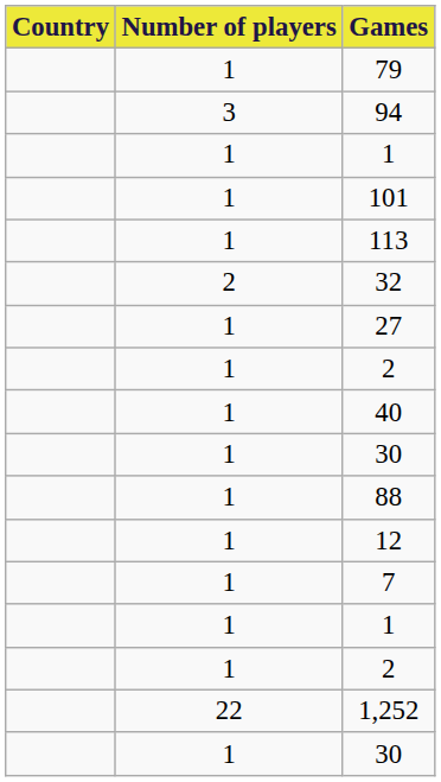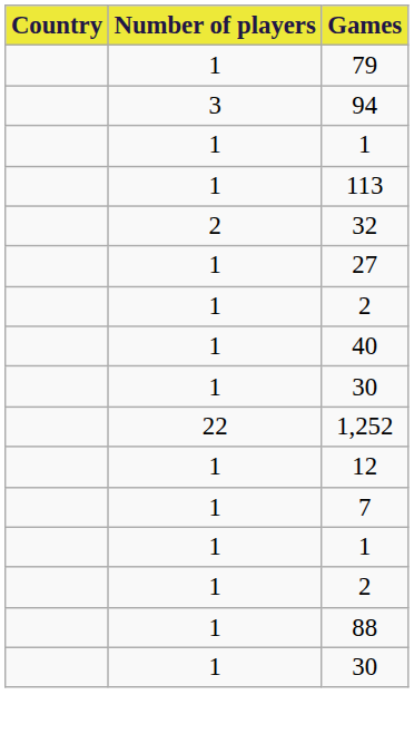 <table class="wikitable sortable">
 <tr>
 <th style="background-color:#EDE939; color:#201547;" scope=col>Country</th>
 <th style="background-color:#EDE939; color:#201547;" scope=col>Number of players</th>
 <th style="background-color:#EDE939; color:#201547;" scope=col>Games</th>
 </tr>
 <tr>
 <td></td>
 <td align=center>1</td>
 <td align=center>79</td>
 </tr>
 <tr>
 <td></td>
 <td align=center>3</td>
 <td align=center>94</td>
 </tr>
 <tr>
 <td></td>
 <td align=center>1</td>
 <td align=center>1</td>
-</tr>
-<tr>
-<td></td>
-<td align=center>1</td>
-<td align=center>101</td>
 </tr>
 <tr>
 <td></td>
 <td align=center>1</td>
 <td align=center>113</td>
 </tr>
 <tr>
 <td></td>
 <td align=center>2</td>
 <td align=center>32</td>
 </tr>
 <tr>
 <td></td>
 <td align=center>1</td>
 <td align=center>27</td>
 </tr>
 <tr>
 <td></td>
 <td align=center>1</td>
 <td align=center>2</td>
 </tr>
 <tr>
 <td></td>
 <td align=center>1</td>
 <td align=center>40</td>
 </tr>
 <tr>
 <td></td>
 <td align=center>1</td>
 <td align=center>30</td>
 </tr>
 <tr>
 <td></td>
-<td align=center>1</td>
-<td align=center>88</td>
+<td align=center>22</td>
+<td align=center>1,252</td>
 </tr>
 <tr>
 <td></td>
 <td align=center>1</td>
 <td align=center>12</td>
 </tr>
 <tr>
 <td></td>
 <td align=center>1</td>
 <td align=center>7</td>
 </tr>
 <tr>
 <td></td>
 <td align=center>1</td>
 <td align=center>1</td>
 </tr>
 <tr>
 <td></td>
 <td align=center>1</td>
 <td align=center>2</td>
 </tr>
 <tr>
 <td></td>
-<td align=center>22</td>
-<td align=center>1,252</td>
+<td align=center>1</td>
+<td align=center>88</td>
 </tr>
 <tr>
 <td></td>
 <td align=center>1</td>
 <td align=center>30</td>
 </tr>
 </table>
